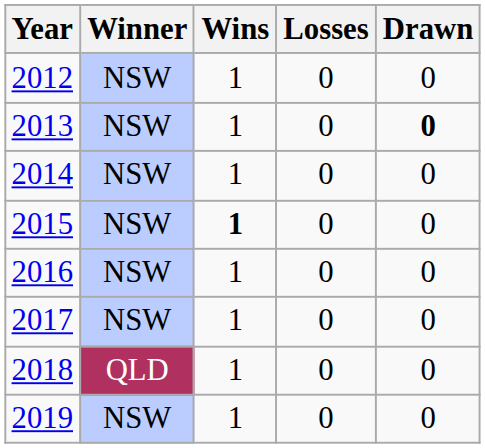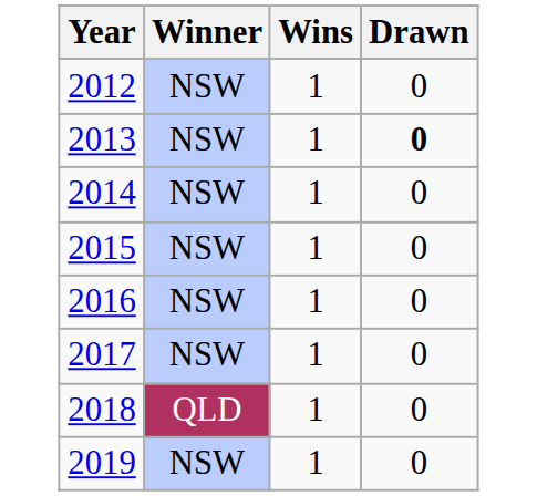 <table class="wikitable" style="margin: 1em auto; text-align:center">
 <tr>
 <th>Year</th>
 <th>Winner</th>
 <th>Wins</th>
-<th>Losses</th>
 <th>Drawn</th>
 </tr>
 <tr>
 <td><a href='#'>2012</a></td>
 <td style="background:#bcf;">NSW</td>
 <td>1</td>
 <td>0</td>
-<td>0</td>
 </tr>
 <tr>
 <td><a href='#'>2013</a></td>
 <td style="background:#bcf;">NSW</td>
 <td>1</td>
-<td>0</td>
 <td><strong>0</strong></td>
 </tr>
 <tr>
 <td><a href='#'>2014</a></td>
 <td style="background:#bcf;">NSW</td>
 <td>1</td>
 <td>0</td>
-<td>0</td>
 </tr>
 <tr>
 <td><a href='#'>2015</a></td>
 <td style="background:#bcf;">NSW</td>
-<td><strong>1</strong></td>
-<td>0</td>
+<td>1</td>
 <td>0</td>
 </tr>
 <tr>
 <td><a href='#'>2016</a></td>
 <td style="background:#bcf;">NSW</td>
 <td>1</td>
 <td>0</td>
-<td>0</td>
 </tr>
 <tr>
 <td><a href='#'>2017</a></td>
 <td style="background:#bcf;">NSW</td>
 <td>1</td>
-<td>0</td>
 <td>0</td>
 </tr>
 <tr>
 <td><a href='#'>2018</a></td>
 <td style="background:#b03060; color:white;">QLD</td>
 <td>1</td>
 <td>0</td>
-<td>0</td>
 </tr>
 <tr>
 <td><a href='#'>2019</a></td>
 <td style="background:#bcf;">NSW</td>
 <td>1</td>
 <td>0</td>
-<td>0</td>
 </tr>
 </table>
